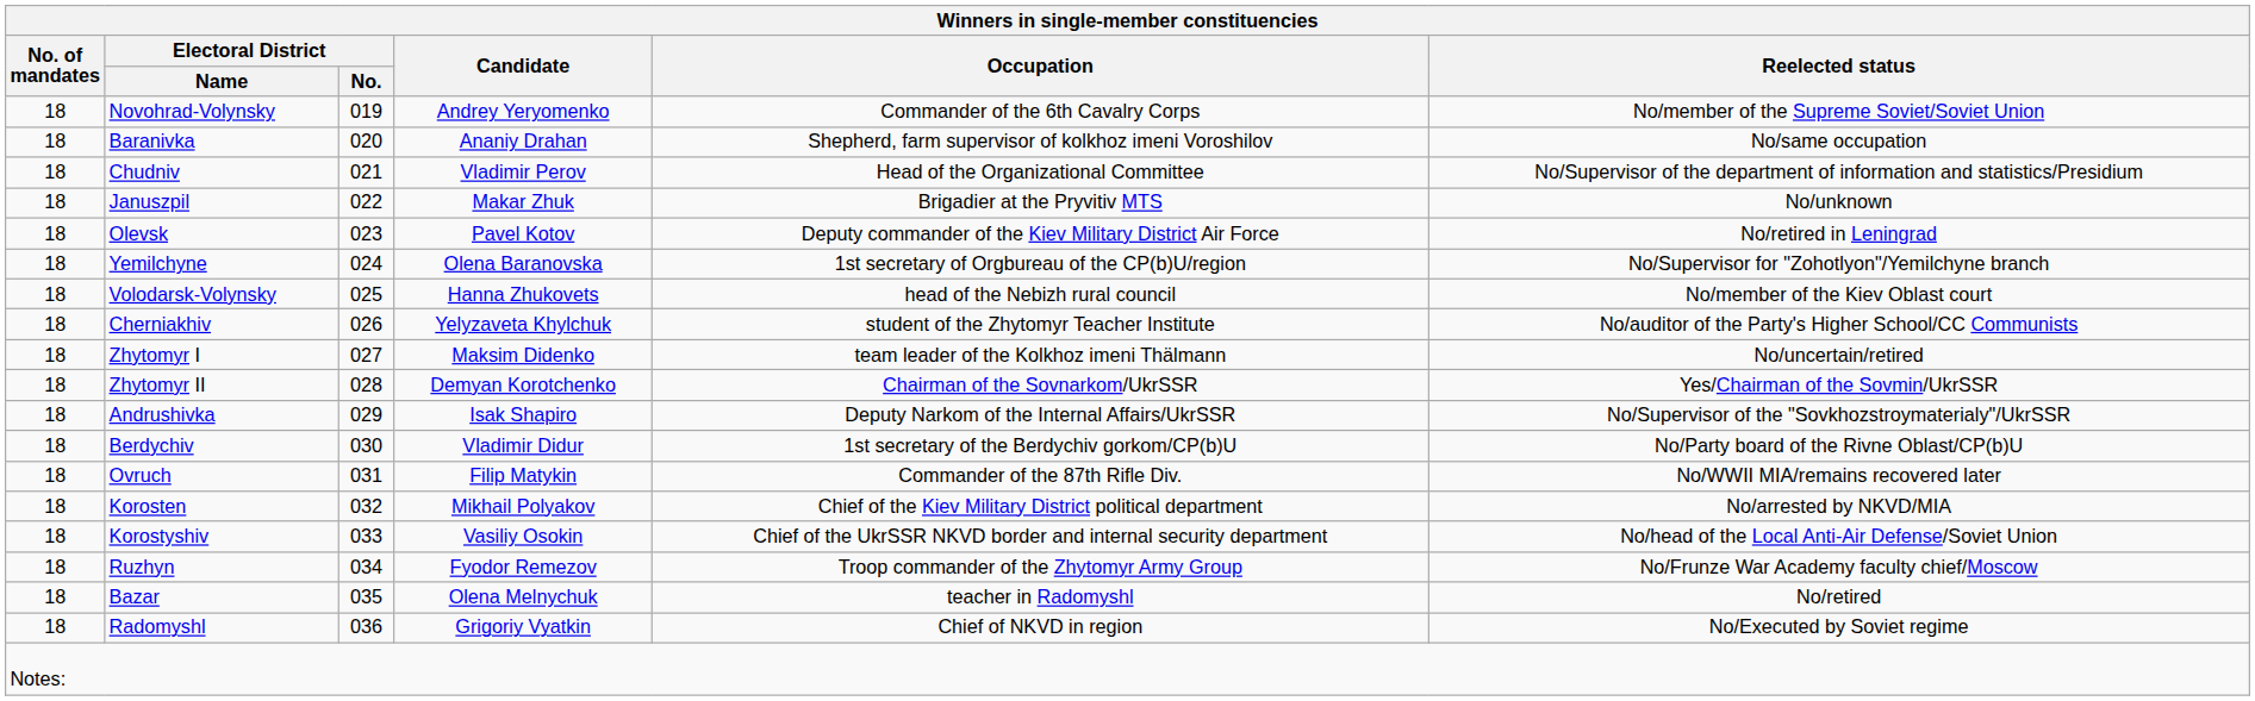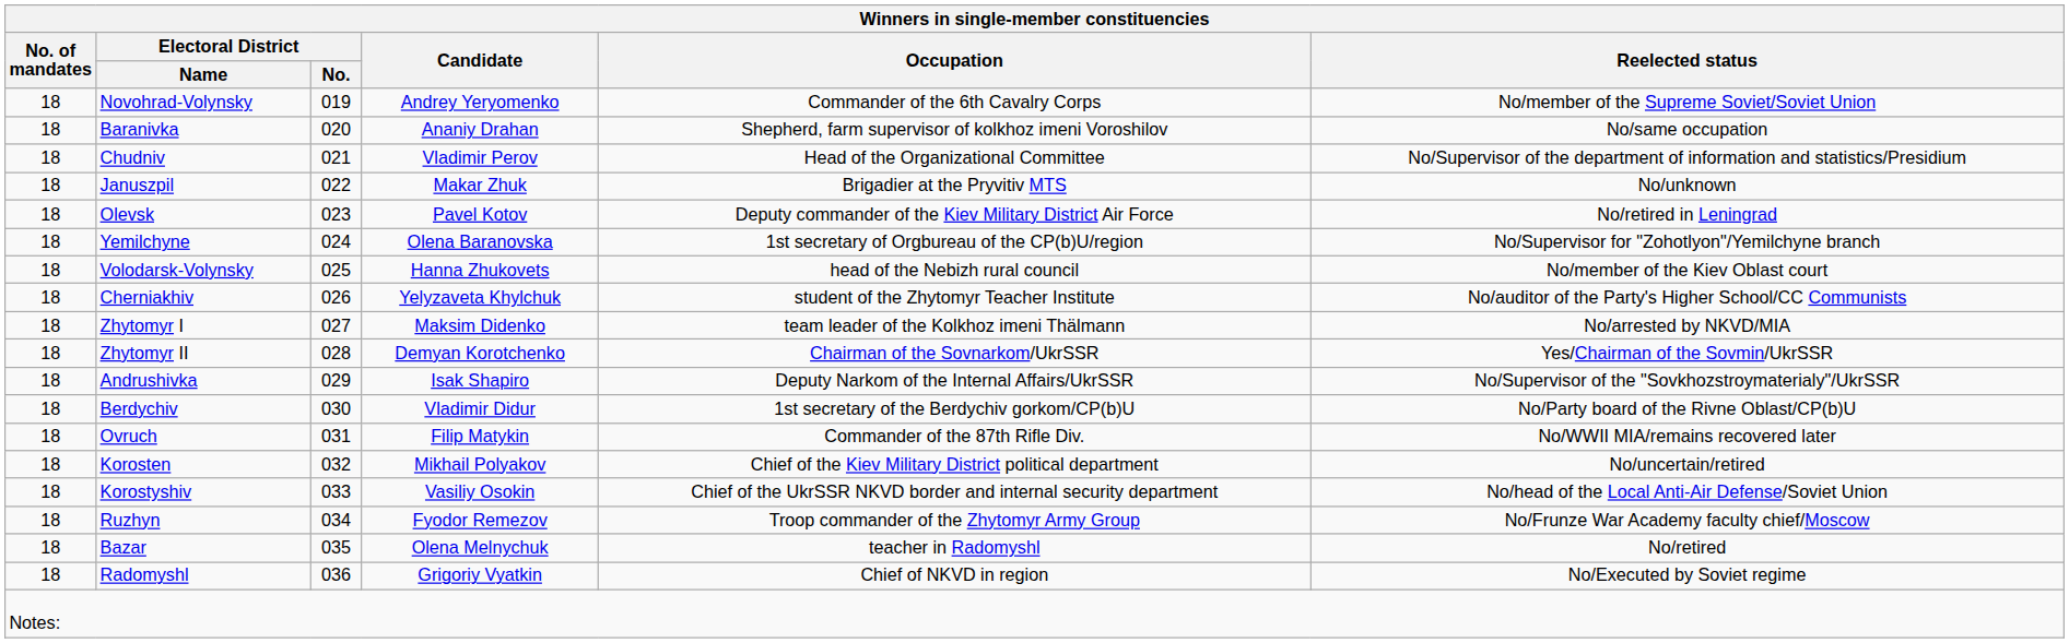 <table class="wikitable collapsible collapsed" style="width:100%; font-size:85%">
 <tr>
 <th colspan=6>Winners in single-member constituencies</th>
 </tr>
 <tr>
 <th rowspan=2 width=50>No. of mandates</th>
 <th colspan=2>Electoral District</th>
 <th rowspan=2>Candidate</th>
 <th rowspan=2>Occupation</th>
 <th rowspan=2>Reelected status</th>
 </tr>
 <tr>
 <th>Name</th>
 <th>No.</th>
 </tr>
 <tr>
 <td style="text-align: center">18</td>
 <td><a href='#'>Novohrad-Volynsky</a></td>
 <td style="text-align: center">019</td>
 <td style="text-align: center"><a href='#'>Andrey Yeryomenko</a></td>
 <td style="text-align: center">Commander of the 6th Cavalry Corps</td>
 <td style="text-align: center">No/member of the <a href='#'>Supreme Soviet/Soviet Union</a></td>
 </tr>
 <tr>
 <td style="text-align: center">18</td>
 <td><a href='#'>Baranivka</a></td>
 <td style="text-align: center">020</td>
 <td style="text-align: center"><a href='#'>Ananiy Drahan</a></td>
 <td style="text-align: center">Shepherd, farm supervisor of kolkhoz imeni Voroshilov</td>
 <td style="text-align: center">No/same occupation</td>
 </tr>
 <tr>
 <td style="text-align: center">18</td>
 <td><a href='#'>Chudniv</a></td>
 <td style="text-align: center">021</td>
 <td style="text-align: center"><a href='#'>Vladimir Perov</a></td>
 <td style="text-align: center">Head of the Organizational Committee</td>
 <td style="text-align: center">No/Supervisor of the department of information and statistics/Presidium</td>
 </tr>
 <tr>
 <td style="text-align: center">18</td>
 <td><a href='#'>Januszpil</a></td>
 <td style="text-align: center">022</td>
 <td style="text-align: center"><a href='#'>Makar Zhuk</a></td>
 <td style="text-align: center">Brigadier at the Pryvitiv <a href='#'>MTS</a></td>
 <td style="text-align: center">No/unknown</td>
 </tr>
 <tr>
 <td style="text-align: center">18</td>
 <td><a href='#'>Olevsk</a></td>
 <td style="text-align: center">023</td>
 <td style="text-align: center"><a href='#'>Pavel Kotov</a></td>
 <td style="text-align: center">Deputy commander of the <a href='#'>Kiev Military District</a> Air Force</td>
 <td style="text-align: center">No/retired in <a href='#'>Leningrad</a></td>
 </tr>
 <tr>
 <td style="text-align: center">18</td>
 <td><a href='#'>Yemilchyne</a></td>
 <td style="text-align: center">024</td>
 <td style="text-align: center"><a href='#'>Olena Baranovska</a></td>
 <td style="text-align: center">1st secretary of Orgbureau of the CP(b)U/region</td>
 <td style="text-align: center">No/Supervisor for "Zohotlyon"/Yemilchyne branch</td>
 </tr>
 <tr>
 <td style="text-align: center">18</td>
 <td><a href='#'>Volodarsk-Volynsky</a></td>
 <td style="text-align: center">025</td>
 <td style="text-align: center"><a href='#'>Hanna Zhukovets</a></td>
 <td style="text-align: center">head of the Nebizh rural council</td>
 <td style="text-align: center">No/member of the Kiev Oblast court</td>
 </tr>
 <tr>
 <td style="text-align: center">18</td>
 <td><a href='#'>Cherniakhiv</a></td>
 <td style="text-align: center">026</td>
 <td style="text-align: center"><a href='#'>Yelyzaveta Khylchuk</a></td>
 <td style="text-align: center">student of the Zhytomyr Teacher Institute</td>
 <td style="text-align: center">No/auditor of the Party's Higher School/CC <a href='#'>Communists</a></td>
 </tr>
 <tr>
 <td style="text-align: center">18</td>
 <td><a href='#'>Zhytomyr</a> I</td>
 <td style="text-align: center">027</td>
 <td style="text-align: center"><a href='#'>Maksim Didenko</a></td>
 <td style="text-align: center">team leader of the Kolkhoz imeni Thälmann</td>
-<td style="text-align: center">No/uncertain/retired</td>
+<td style="text-align: center">No/arrested by NKVD/MIA</td>
 </tr>
 <tr>
 <td style="text-align: center">18</td>
 <td><a href='#'>Zhytomyr</a> II</td>
 <td style="text-align: center">028</td>
 <td style="text-align: center"><a href='#'>Demyan Korotchenko</a></td>
 <td style="text-align: center"><a href='#'>Chairman of the Sovnarkom</a>/UkrSSR</td>
 <td style="text-align: center">Yes/<a href='#'>Chairman of the Sovmin</a>/UkrSSR</td>
 </tr>
 <tr>
 <td style="text-align: center">18</td>
 <td><a href='#'>Andrushivka</a></td>
 <td style="text-align: center">029</td>
 <td style="text-align: center"><a href='#'>Isak Shapiro</a></td>
 <td style="text-align: center">Deputy Narkom of the Internal Affairs/UkrSSR</td>
 <td style="text-align: center">No/Supervisor of the "Sovkhozstroymaterialy"/UkrSSR</td>
 </tr>
 <tr>
 <td style="text-align: center">18</td>
 <td><a href='#'>Berdychiv</a></td>
 <td style="text-align: center">030</td>
 <td style="text-align: center"><a href='#'>Vladimir Didur</a></td>
 <td style="text-align: center">1st secretary of the Berdychiv gorkom/CP(b)U</td>
 <td style="text-align: center">No/Party board of the Rivne Oblast/CP(b)U</td>
 </tr>
 <tr>
 <td style="text-align: center">18</td>
 <td><a href='#'>Ovruch</a></td>
 <td style="text-align: center">031</td>
 <td style="text-align: center"><a href='#'>Filip Matykin</a></td>
 <td style="text-align: center">Commander of the 87th Rifle Div.</td>
 <td style="text-align: center">No/WWII MIA/remains recovered later</td>
 </tr>
 <tr>
 <td style="text-align: center">18</td>
 <td><a href='#'>Korosten</a></td>
 <td style="text-align: center">032</td>
 <td style="text-align: center"><a href='#'>Mikhail Polyakov</a></td>
 <td style="text-align: center">Chief of the <a href='#'>Kiev Military District</a> political department</td>
-<td style="text-align: center">No/arrested by NKVD/MIA</td>
+<td style="text-align: center">No/uncertain/retired</td>
 </tr>
 <tr>
 <td style="text-align: center">18</td>
 <td><a href='#'>Korostyshiv</a></td>
 <td style="text-align: center">033</td>
 <td style="text-align: center"><a href='#'>Vasiliy Osokin</a></td>
 <td style="text-align: center">Chief of the UkrSSR NKVD border and internal security department</td>
 <td style="text-align: center">No/head of the <a href='#'>Local Anti-Air Defense</a>/Soviet Union</td>
 </tr>
 <tr>
 <td style="text-align: center">18</td>
 <td><a href='#'>Ruzhyn</a></td>
 <td style="text-align: center">034</td>
 <td style="text-align: center"><a href='#'>Fyodor Remezov</a></td>
 <td style="text-align: center">Troop commander of the <a href='#'>Zhytomyr Army Group</a></td>
 <td style="text-align: center">No/Frunze War Academy faculty chief/<a href='#'>Moscow</a></td>
 </tr>
 <tr>
 <td style="text-align: center">18</td>
 <td><a href='#'>Bazar</a></td>
 <td style="text-align: center">035</td>
 <td style="text-align: center"><a href='#'>Olena Melnychuk</a></td>
 <td style="text-align: center">teacher in <a href='#'>Radomyshl</a></td>
 <td style="text-align: center">No/retired</td>
 </tr>
 <tr>
 <td style="text-align: center">18</td>
 <td><a href='#'>Radomyshl</a></td>
 <td style="text-align: center">036</td>
 <td style="text-align: center"><a href='#'>Grigoriy Vyatkin</a></td>
 <td style="text-align: center">Chief of NKVD in region</td>
 <td style="text-align: center">No/Executed by Soviet regime</td>
 </tr>
 <tr>
 <td colspan=9 align=left><br>Notes:</td>
 </tr>
 </table>
